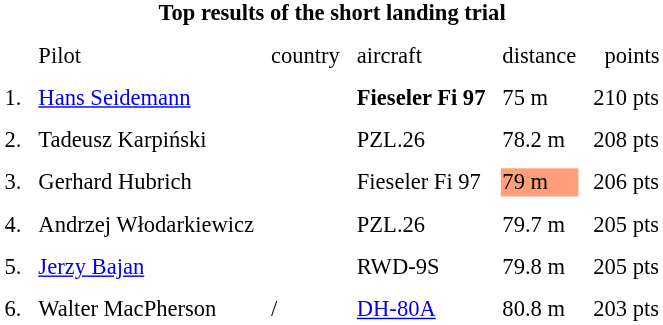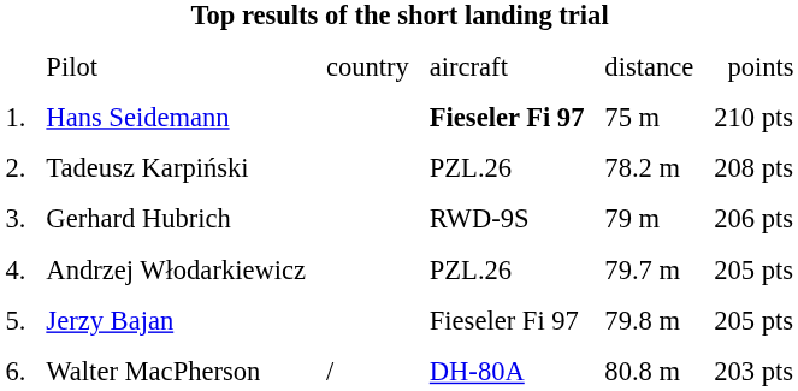 <table cellspacing=10>
 <tr>
 <th colspan=12>Top results of the short landing trial</th>
 </tr>
 <tr>
 <td> </td>
 <td>Pilot</td>
 <td>country</td>
 <td>aircraft  </td>
 <td>distance</td>
 <td>  points</td>
 </tr>
 <tr>
 <td>1.</td>
 <td><a href='#'>Hans Seidemann</a></td>
 <td></td>
 <td><strong>Fieseler Fi 97</strong></td>
 <td>75 m</td>
 <td>210 pts</td>
 </tr>
 <tr>
 <td>2.</td>
 <td>Tadeusz Karpiński</td>
 <td></td>
 <td>PZL.26</td>
 <td>78.2 m</td>
 <td>208 pts</td>
 </tr>
 <tr>
 <td>3.</td>
 <td>Gerhard Hubrich</td>
 <td></td>
-<td>Fieseler Fi 97</td>
-<td style="background: lightsalmon;">79 m</td>
+<td>RWD-9S</td>
+<td>79 m</td>
 <td>206 pts</td>
 </tr>
 <tr>
 <td>4.</td>
 <td>Andrzej Włodarkiewicz</td>
 <td></td>
 <td>PZL.26</td>
 <td>79.7 m</td>
 <td>205 pts</td>
 </tr>
 <tr>
 <td>5.</td>
 <td><a href='#'>Jerzy Bajan</a></td>
 <td></td>
-<td>RWD-9S</td>
+<td>Fieseler Fi 97</td>
 <td>79.8 m</td>
 <td>205 pts</td>
 </tr>
 <tr>
 <td>6.</td>
 <td>Walter MacPherson</td>
 <td>/</td>
 <td><a href='#'>DH-80A</a></td>
 <td>80.8 m</td>
 <td>203 pts</td>
 </tr>
 </table>
